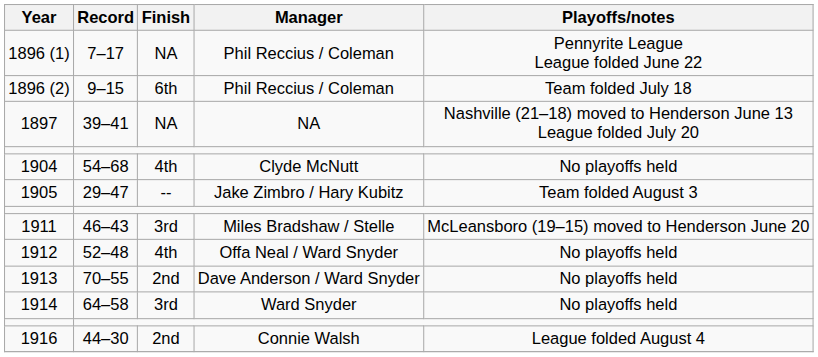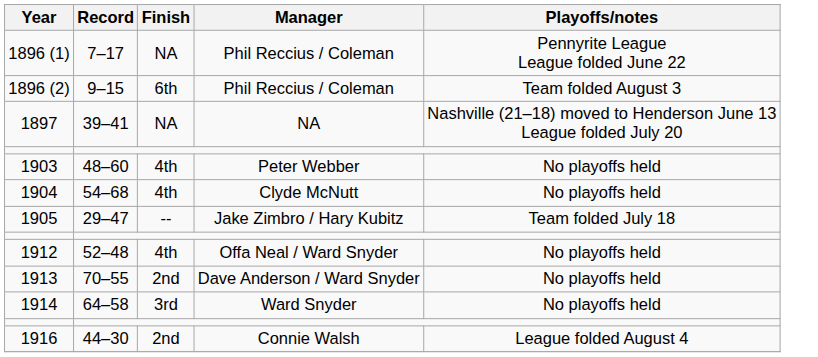 <table class="wikitable">
 <tr>
 <th>Year</th>
 <th>Record</th>
 <th>Finish</th>
 <th>Manager</th>
 <th>Playoffs/notes</th>
 </tr>
 <tr align=center>
 <td>1896 (1)</td>
 <td>7–17</td>
 <td>NA</td>
 <td>Phil Reccius / Coleman</td>
 <td>Pennyrite League<br> League folded June 22</td>
 </tr>
 <tr align=center>
 <td>1896 (2)</td>
 <td>9–15</td>
 <td>6th</td>
 <td>Phil Reccius / Coleman</td>
-<td>Team folded July 18</td>
+<td>Team folded August 3</td>
 </tr>
 <tr align=center>
 <td>1897</td>
 <td>39–41</td>
 <td>NA</td>
 <td>NA</td>
 <td>Nashville (21–18) moved to Henderson June 13<br>League folded July 20</td>
 </tr>
 <tr align=center>
 <td></td>
+</tr>
+<tr align=center>
+<td>1903</td>
+<td>48–60</td>
+<td>4th</td>
+<td>Peter Webber</td>
+<td>No playoffs held</td>
 </tr>
 <tr align=center>
 <td>1904</td>
 <td>54–68</td>
 <td>4th</td>
 <td>Clyde McNutt</td>
 <td>No playoffs held</td>
 </tr>
 <tr align=center>
 <td>1905</td>
 <td>29–47</td>
 <td>--</td>
 <td>Jake Zimbro / Hary Kubitz</td>
-<td>Team folded August 3</td>
+<td>Team folded July 18</td>
 </tr>
 <tr align=center>
 <td></td>
-</tr>
-<tr align=center>
-<td>1911</td>
-<td>46–43</td>
-<td>3rd</td>
-<td>Miles Bradshaw / Stelle</td>
-<td>McLeansboro (19–15) moved to Henderson June 20</td>
 </tr>
 <tr align=center>
 <td>1912</td>
 <td>52–48</td>
 <td>4th</td>
 <td>Offa Neal / Ward Snyder</td>
 <td>No playoffs held</td>
 </tr>
 <tr align=center>
 <td>1913</td>
 <td>70–55</td>
 <td>2nd</td>
 <td>Dave Anderson / Ward Snyder</td>
 <td>No playoffs held</td>
 </tr>
 <tr align=center>
 <td>1914</td>
 <td>64–58</td>
 <td>3rd</td>
 <td>Ward Snyder</td>
 <td>No playoffs held</td>
 </tr>
 <tr align=center>
 <td></td>
 </tr>
 <tr align=center>
 <td>1916</td>
 <td>44–30</td>
 <td>2nd</td>
 <td>Connie Walsh</td>
 <td>League folded August 4</td>
 </tr>
 <tr align=center>
 </tr>
 </table>
